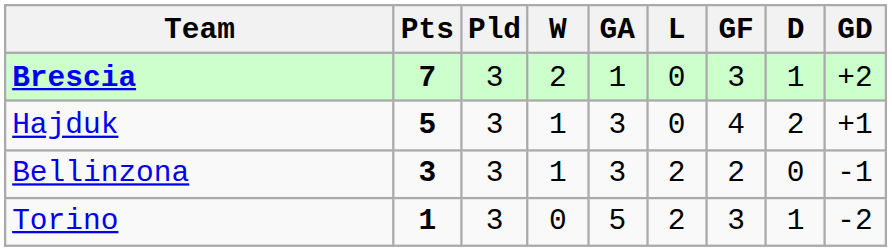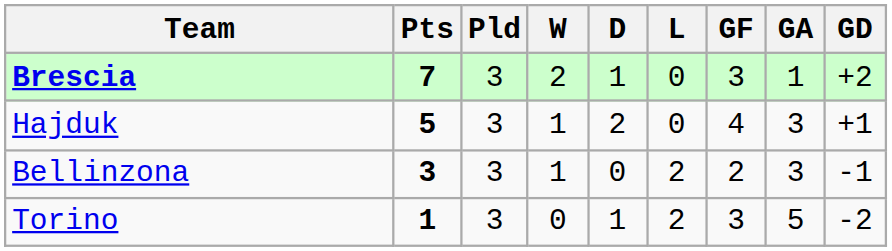 <table class=wikitable style="text-align:center">
 <tr>
 <th width=165>Team</th>
 <th width=20>Pts</th>
 <th width=20>Pld</th>
 <th width=20>W</th>
-<th width=20>GA</th>
+<th width=20>D</th>
 <th width=20>L</th>
 <th width=20>GF</th>
-<th width=20>D</th>
+<th width=20>GA</th>
 <th width=20>GD</th>
 </tr>
 <tr style="background:#ccffcc">
 <td style="text-align:left"><strong> <a href='#'>Brescia</a></strong></td>
 <td><strong>7</strong></td>
 <td>3</td>
 <td>2</td>
 <td>1</td>
 <td>0</td>
 <td>3</td>
 <td>1</td>
 <td>+2</td>
 </tr>
 <tr>
 <td style="text-align:left"> <a href='#'>Hajduk</a></td>
 <td><strong>5</strong></td>
 <td>3</td>
 <td>1</td>
-<td>3</td>
+<td>2</td>
 <td>0</td>
 <td>4</td>
-<td>2</td>
+<td>3</td>
 <td>+1</td>
 </tr>
 <tr>
 <td style="text-align:left"> <a href='#'>Bellinzona</a></td>
 <td><strong>3</strong></td>
 <td>3</td>
 <td>1</td>
-<td>3</td>
+<td>0</td>
 <td>2</td>
 <td>2</td>
-<td>0</td>
+<td>3</td>
 <td>-1</td>
 </tr>
 <tr>
 <td style="text-align:left"> <a href='#'>Torino</a></td>
 <td><strong>1</strong></td>
 <td>3</td>
 <td>0</td>
-<td>5</td>
+<td>1</td>
 <td>2</td>
 <td>3</td>
-<td>1</td>
+<td>5</td>
 <td>-2</td>
 </tr>
 </table>
